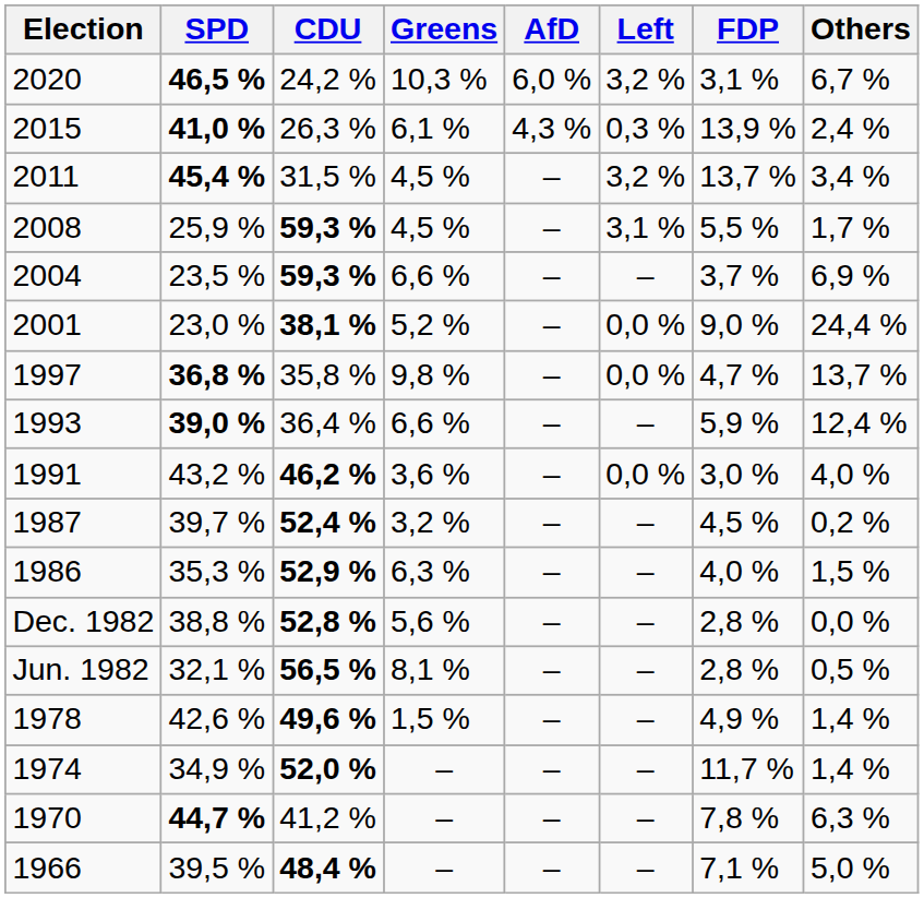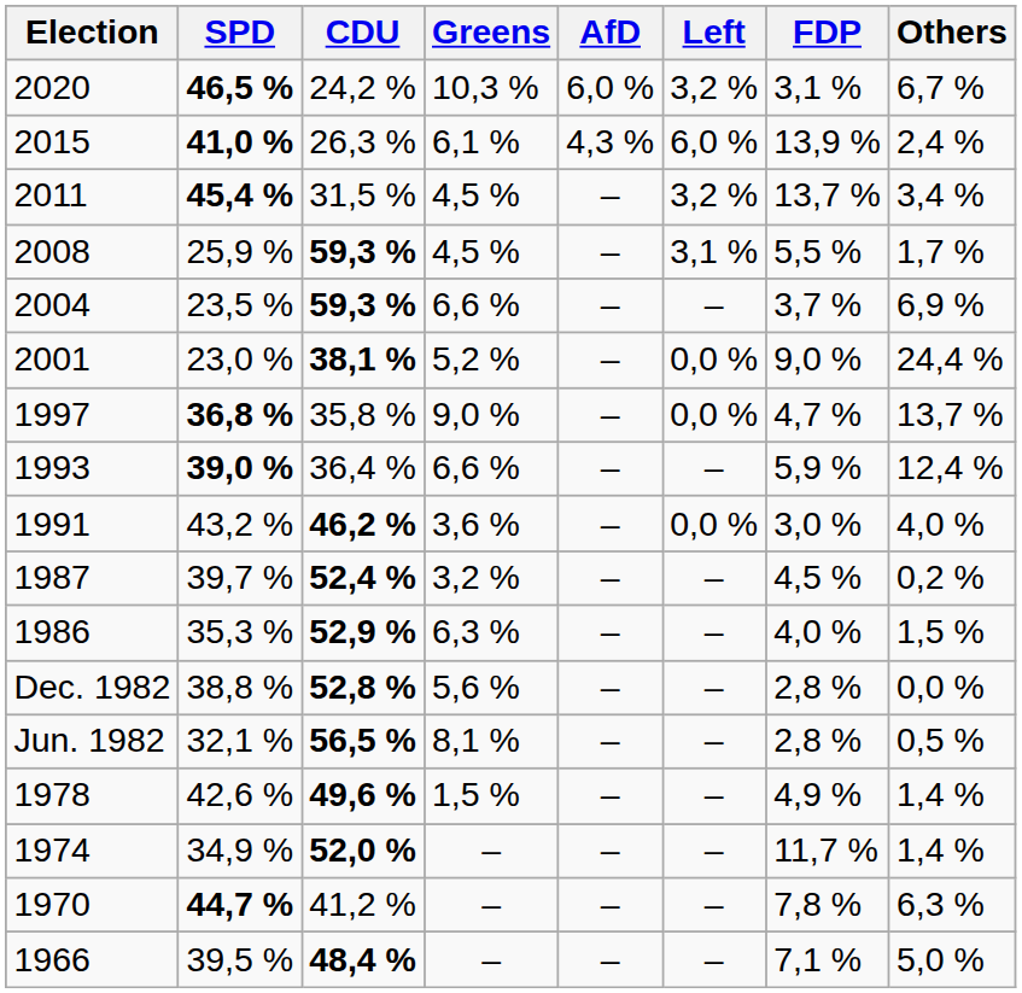 <table class="wikitable">
 <tr>
 <th>Election</th>
 <th><a href='#'>SPD</a></th>
 <th><a href='#'>CDU</a></th>
 <th><a href='#'>Greens</a></th>
 <th><a href='#'>AfD</a></th>
 <th><a href='#'>Left</a></th>
 <th><a href='#'>FDP</a></th>
 <th>Others</th>
 </tr>
 <tr>
 <td>2020</td>
 <td><strong>46,5 %</strong></td>
 <td>24,2 %</td>
 <td>10,3 %</td>
 <td>6,0 %</td>
 <td>3,2 %</td>
 <td>3,1 %</td>
 <td>6,7 %</td>
 </tr>
 <tr>
 <td>2015</td>
 <td><strong>41,0 %</strong></td>
 <td>26,3 %</td>
 <td>6,1 %</td>
 <td>4,3 %</td>
-<td>0,3 %</td>
+<td>6,0 %</td>
 <td>13,9 %</td>
 <td>2,4 %</td>
 </tr>
 <tr>
 <td>2011</td>
 <td><strong>45,4 %</strong></td>
 <td>31,5 %</td>
 <td>4,5 %</td>
 <td style="text-align:center">–</td>
 <td>3,2 %</td>
 <td>13,7 %</td>
 <td>3,4 %</td>
 </tr>
 <tr>
 <td>2008</td>
 <td>25,9 %</td>
 <td><strong>59,3 %</strong></td>
 <td>4,5 %</td>
 <td style="text-align:center">–</td>
 <td>3,1 %</td>
 <td>5,5 %</td>
 <td>1,7 %</td>
 </tr>
 <tr>
 <td>2004</td>
 <td>23,5 %</td>
 <td><strong>59,3 %</strong></td>
 <td>6,6 %</td>
 <td style="text-align:center">–</td>
 <td style="text-align:center">–</td>
 <td>3,7 %</td>
 <td>6,9 %</td>
 </tr>
 <tr>
 <td>2001</td>
 <td>23,0 %</td>
 <td><strong>38,1 %</strong></td>
 <td>5,2 %</td>
 <td style="text-align:center">–</td>
 <td>0,0 %</td>
 <td>9,0 %</td>
 <td>24,4 %</td>
 </tr>
 <tr>
 <td>1997</td>
 <td><strong>36,8 %</strong></td>
 <td>35,8 %</td>
-<td>9,8 %</td>
+<td>9,0 %</td>
 <td style="text-align:center">–</td>
 <td>0,0 %</td>
 <td>4,7 %</td>
 <td>13,7 %</td>
 </tr>
 <tr>
 <td>1993</td>
 <td><strong>39,0 %</strong></td>
 <td>36,4 %</td>
 <td>6,6 %</td>
 <td style="text-align:center">–</td>
 <td style="text-align:center">–</td>
 <td>5,9 %</td>
 <td>12,4 %</td>
 </tr>
 <tr>
 <td>1991</td>
 <td>43,2 %</td>
 <td><strong>46,2 %</strong></td>
 <td>3,6 %</td>
 <td style="text-align:center">–</td>
 <td>0,0 %</td>
 <td>3,0 %</td>
 <td>4,0 %</td>
 </tr>
 <tr>
 <td>1987</td>
 <td>39,7 %</td>
 <td><strong>52,4 %</strong></td>
 <td>3,2 %</td>
 <td style="text-align:center">–</td>
 <td style="text-align:center">–</td>
 <td>4,5 %</td>
 <td>0,2 %</td>
 </tr>
 <tr>
 <td>1986</td>
 <td>35,3 %</td>
 <td><strong>52,9 %</strong></td>
 <td>6,3 %</td>
 <td style="text-align:center">–</td>
 <td style="text-align:center">–</td>
 <td>4,0 %</td>
 <td>1,5 %</td>
 </tr>
 <tr>
 <td>Dec. 1982</td>
 <td>38,8 %</td>
 <td><strong>52,8 %</strong></td>
 <td>5,6 %</td>
 <td style="text-align:center">–</td>
 <td style="text-align:center">–</td>
 <td>2,8 %</td>
 <td>0,0 %</td>
 </tr>
 <tr>
 <td>Jun. 1982</td>
 <td>32,1 %</td>
 <td><strong>56,5 %</strong></td>
 <td>8,1 %</td>
 <td style="text-align:center">–</td>
 <td style="text-align:center">–</td>
 <td>2,8 %</td>
 <td>0,5 %</td>
 </tr>
 <tr>
 <td>1978</td>
 <td>42,6 %</td>
 <td><strong>49,6 %</strong></td>
 <td>1,5 %</td>
 <td style="text-align:center">–</td>
 <td style="text-align:center">–</td>
 <td>4,9 %</td>
 <td>1,4 %</td>
 </tr>
 <tr>
 <td>1974</td>
 <td>34,9 %</td>
 <td><strong>52,0 %</strong></td>
 <td style="text-align:center">–</td>
 <td style="text-align:center">–</td>
 <td style="text-align:center">–</td>
 <td>11,7 %</td>
 <td>1,4 %</td>
 </tr>
 <tr>
 <td>1970</td>
 <td><strong>44,7 %</strong></td>
 <td>41,2 %</td>
 <td style="text-align:center">–</td>
 <td style="text-align:center">–</td>
 <td style="text-align:center">–</td>
 <td>7,8 %</td>
 <td>6,3 %</td>
 </tr>
 <tr>
 <td>1966</td>
 <td>39,5 %</td>
 <td><strong>48,4 %</strong></td>
 <td style="text-align:center">–</td>
 <td style="text-align:center">–</td>
 <td style="text-align:center">–</td>
 <td>7,1 %</td>
 <td>5,0 %</td>
 </tr>
 </table>
